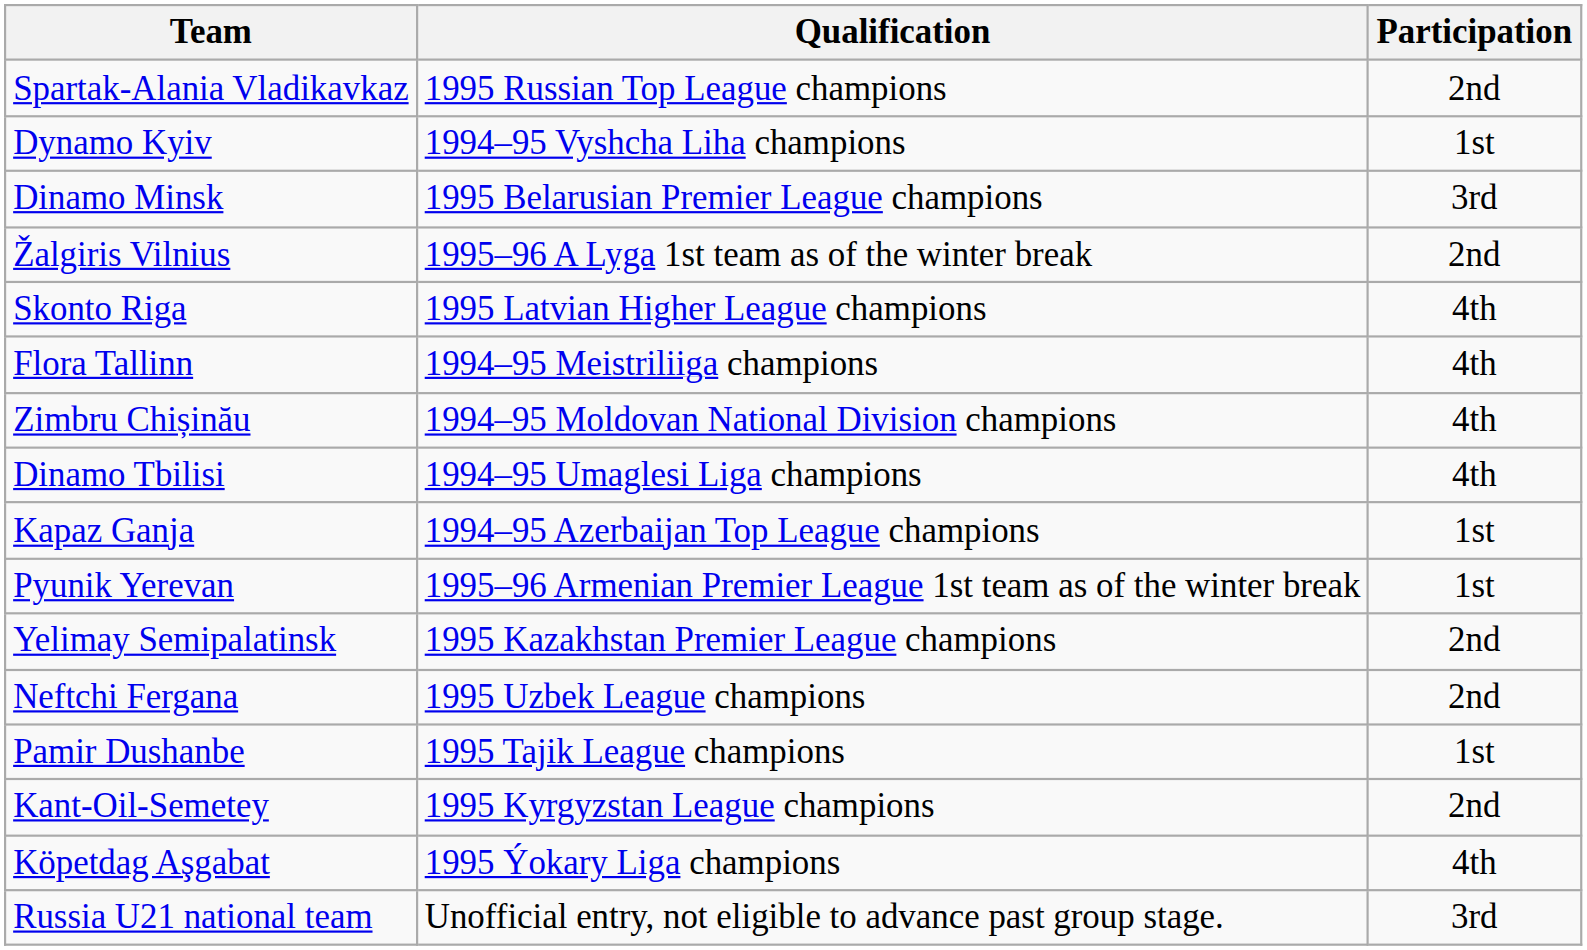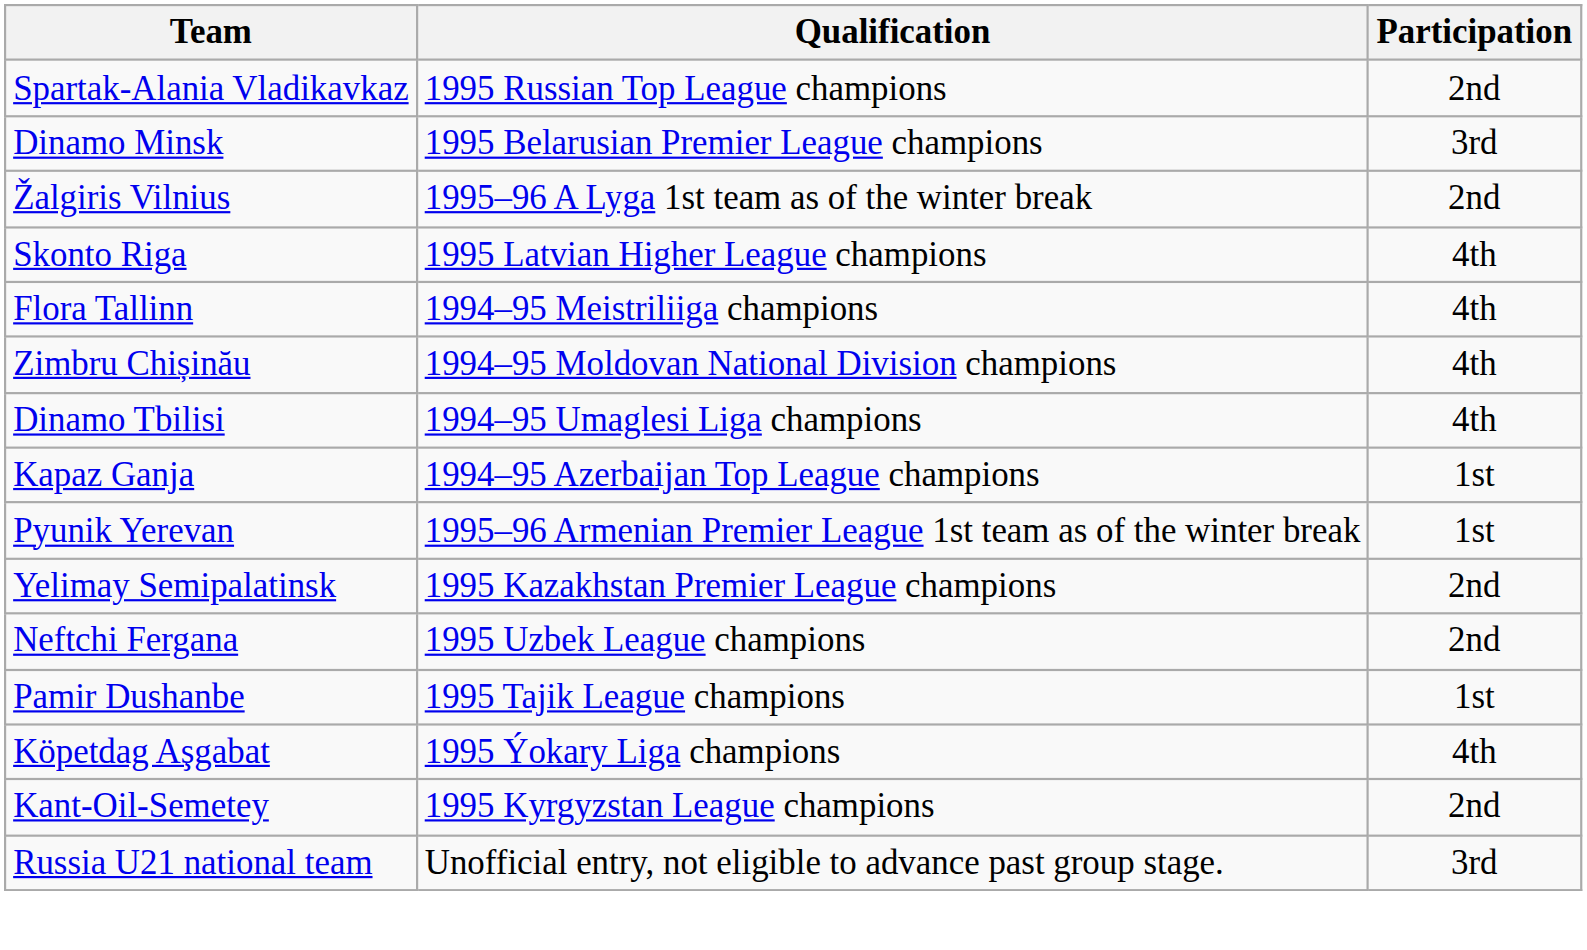 <table class="wikitable">
 <tr>
 <th>Team</th>
 <th>Qualification</th>
 <th>Participation</th>
 </tr>
 <tr>
 <td> <a href='#'>Spartak-Alania Vladikavkaz</a></td>
 <td><a href='#'>1995 Russian Top League</a> champions</td>
 <td align=center>2nd</td>
-</tr>
-<tr>
-<td> <a href='#'>Dynamo Kyiv</a></td>
-<td><a href='#'>1994–95 Vyshcha Liha</a> champions</td>
-<td align=center>1st</td>
 </tr>
 <tr>
 <td> <a href='#'>Dinamo Minsk</a></td>
 <td><a href='#'>1995 Belarusian Premier League</a> champions</td>
 <td align=center>3rd</td>
 </tr>
 <tr>
 <td> <a href='#'>Žalgiris Vilnius</a></td>
 <td><a href='#'>1995–96 A Lyga</a> 1st team as of the winter break</td>
 <td align=center>2nd</td>
 </tr>
 <tr>
 <td> <a href='#'>Skonto Riga</a></td>
 <td><a href='#'>1995 Latvian Higher League</a> champions</td>
 <td align=center>4th</td>
 </tr>
 <tr>
 <td> <a href='#'>Flora Tallinn</a></td>
 <td><a href='#'>1994–95 Meistriliiga</a> champions</td>
 <td align=center>4th</td>
 </tr>
 <tr>
 <td> <a href='#'>Zimbru Chișinău</a></td>
 <td><a href='#'>1994–95 Moldovan National Division</a> champions</td>
 <td align=center>4th</td>
 </tr>
 <tr>
 <td> <a href='#'>Dinamo Tbilisi</a></td>
 <td><a href='#'>1994–95 Umaglesi Liga</a> champions</td>
 <td align=center>4th</td>
 </tr>
 <tr>
 <td> <a href='#'>Kapaz Ganja</a></td>
 <td><a href='#'>1994–95 Azerbaijan Top League</a> champions</td>
 <td align=center>1st</td>
 </tr>
 <tr>
 <td> <a href='#'>Pyunik Yerevan</a></td>
 <td><a href='#'>1995–96 Armenian Premier League</a> 1st team as of the winter break</td>
 <td align=center>1st</td>
 </tr>
 <tr>
 <td> <a href='#'>Yelimay Semipalatinsk</a></td>
 <td><a href='#'>1995 Kazakhstan Premier League</a> champions</td>
 <td align=center>2nd</td>
 </tr>
 <tr>
 <td> <a href='#'>Neftchi Fergana</a></td>
 <td><a href='#'>1995 Uzbek League</a> champions</td>
 <td align=center>2nd</td>
 </tr>
 <tr>
 <td> <a href='#'>Pamir Dushanbe</a></td>
 <td><a href='#'>1995 Tajik League</a> champions</td>
 <td align=center>1st</td>
 </tr>
 <tr>
+<td> <a href='#'>Köpetdag Aşgabat</a></td>
+<td><a href='#'>1995 Ýokary Liga</a> champions</td>
+<td align=center>4th</td>
+</tr>
+<tr>
 <td> <a href='#'>Kant-Oil-Semetey</a></td>
 <td><a href='#'>1995 Kyrgyzstan League</a> champions</td>
 <td align=center>2nd</td>
-</tr>
-<tr>
-<td> <a href='#'>Köpetdag Aşgabat</a></td>
-<td><a href='#'>1995 Ýokary Liga</a> champions</td>
-<td align=center>4th</td>
 </tr>
 <tr>
 <td> <a href='#'>Russia U21 national team</a></td>
 <td>Unofficial entry, not eligible to advance past group stage.</td>
 <td align=center>3rd</td>
 </tr>
 </table>
